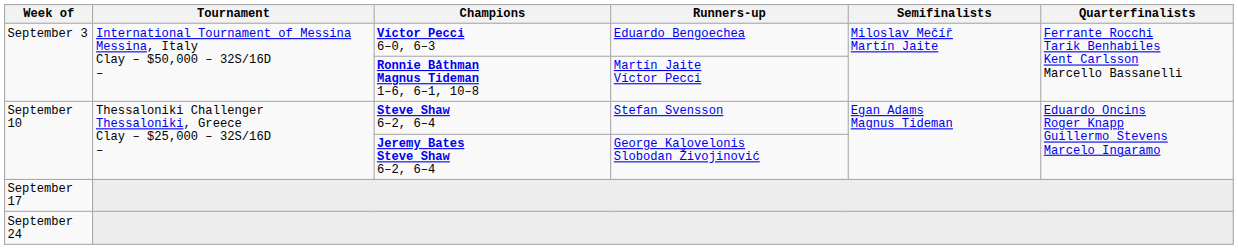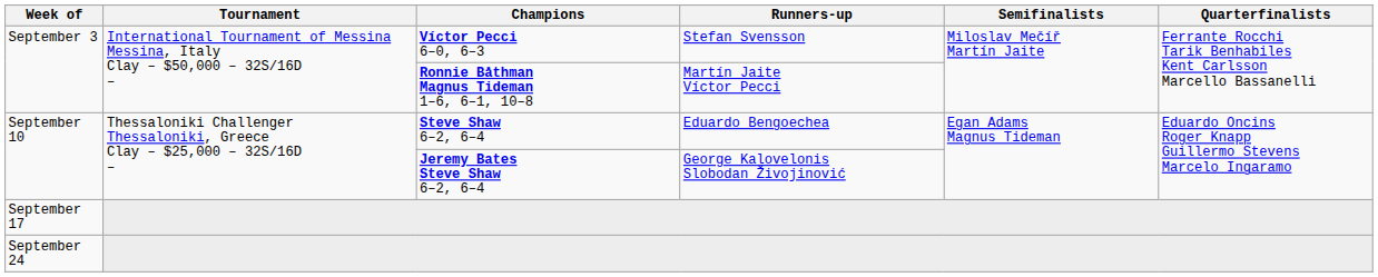 <table class="wikitable" style="font-size:85%;">
 <tr>
 <th width="75">Week of</th>
 <th width="250">Tournament</th>
 <th width="210">Champions</th>
 <th width="210">Runners-up</th>
 <th width="170">Semifinalists</th>
 <th width="170">Quarterfinalists</th>
 </tr>
 <tr valign="top">
 <td rowspan="2">September 3</td>
 <td rowspan="2"><a href='#'>International Tournament of Messina</a><br> <a href='#'>Messina</a>, Italy<br>Clay – $50,000 – 32S/16D<br>  – </td>
 <td> <strong><a href='#'>Víctor Pecci</a></strong> <br>6–0, 6–3</td>
-<td> <a href='#'>Eduardo Bengoechea</a></td>
+<td> <a href='#'>Stefan Svensson</a></td>
 <td rowspan="2"> <a href='#'>Miloslav Mečíř</a> <br>  <a href='#'>Martín Jaite</a></td>
 <td rowspan="2"> <a href='#'>Ferrante Rocchi</a> <br>  <a href='#'>Tarik Benhabiles</a> <br> <a href='#'>Kent Carlsson</a> <br>  Marcello Bassanelli</td>
 </tr>
 <tr valign="top">
 <td> <strong><a href='#'>Ronnie Båthman</a></strong> <br> <strong><a href='#'>Magnus Tideman</a></strong><br> 1–6, 6–1, 10–8</td>
 <td> <a href='#'>Martín Jaite</a> <br> <a href='#'>Víctor Pecci</a></td>
 </tr>
 <tr valign="top">
 <td rowspan="2">September 10</td>
 <td rowspan="2">Thessaloniki Challenger<br> <a href='#'>Thessaloniki</a>, Greece<br>Clay – $25,000 – 32S/16D<br>  – </td>
 <td> <strong><a href='#'>Steve Shaw</a></strong> <br>6–2, 6–4</td>
-<td> <a href='#'>Stefan Svensson</a></td>
+<td> <a href='#'>Eduardo Bengoechea</a></td>
 <td rowspan="2"> <a href='#'>Egan Adams</a> <br>  <a href='#'>Magnus Tideman</a></td>
 <td rowspan="2"> <a href='#'>Eduardo Oncins</a> <br>  <a href='#'>Roger Knapp</a> <br> <a href='#'>Guillermo Stevens</a> <br>  <a href='#'>Marcelo Ingaramo</a></td>
 </tr>
 <tr valign="top">
 <td> <strong><a href='#'>Jeremy Bates</a></strong> <br> <strong><a href='#'>Steve Shaw</a></strong><br>6–2, 6–4</td>
 <td> <a href='#'>George Kalovelonis</a> <br> <a href='#'>Slobodan Živojinović</a></td>
 </tr>
 <tr valign="top">
 <td rowspan="1">September 17</td>
 <td colspan="5" bgcolor="#ededed"></td>
 </tr>
 <tr valign="top">
 <td rowspan="1">September 24</td>
 <td colspan="5" bgcolor="#ededed"></td>
 </tr>
 </table>
